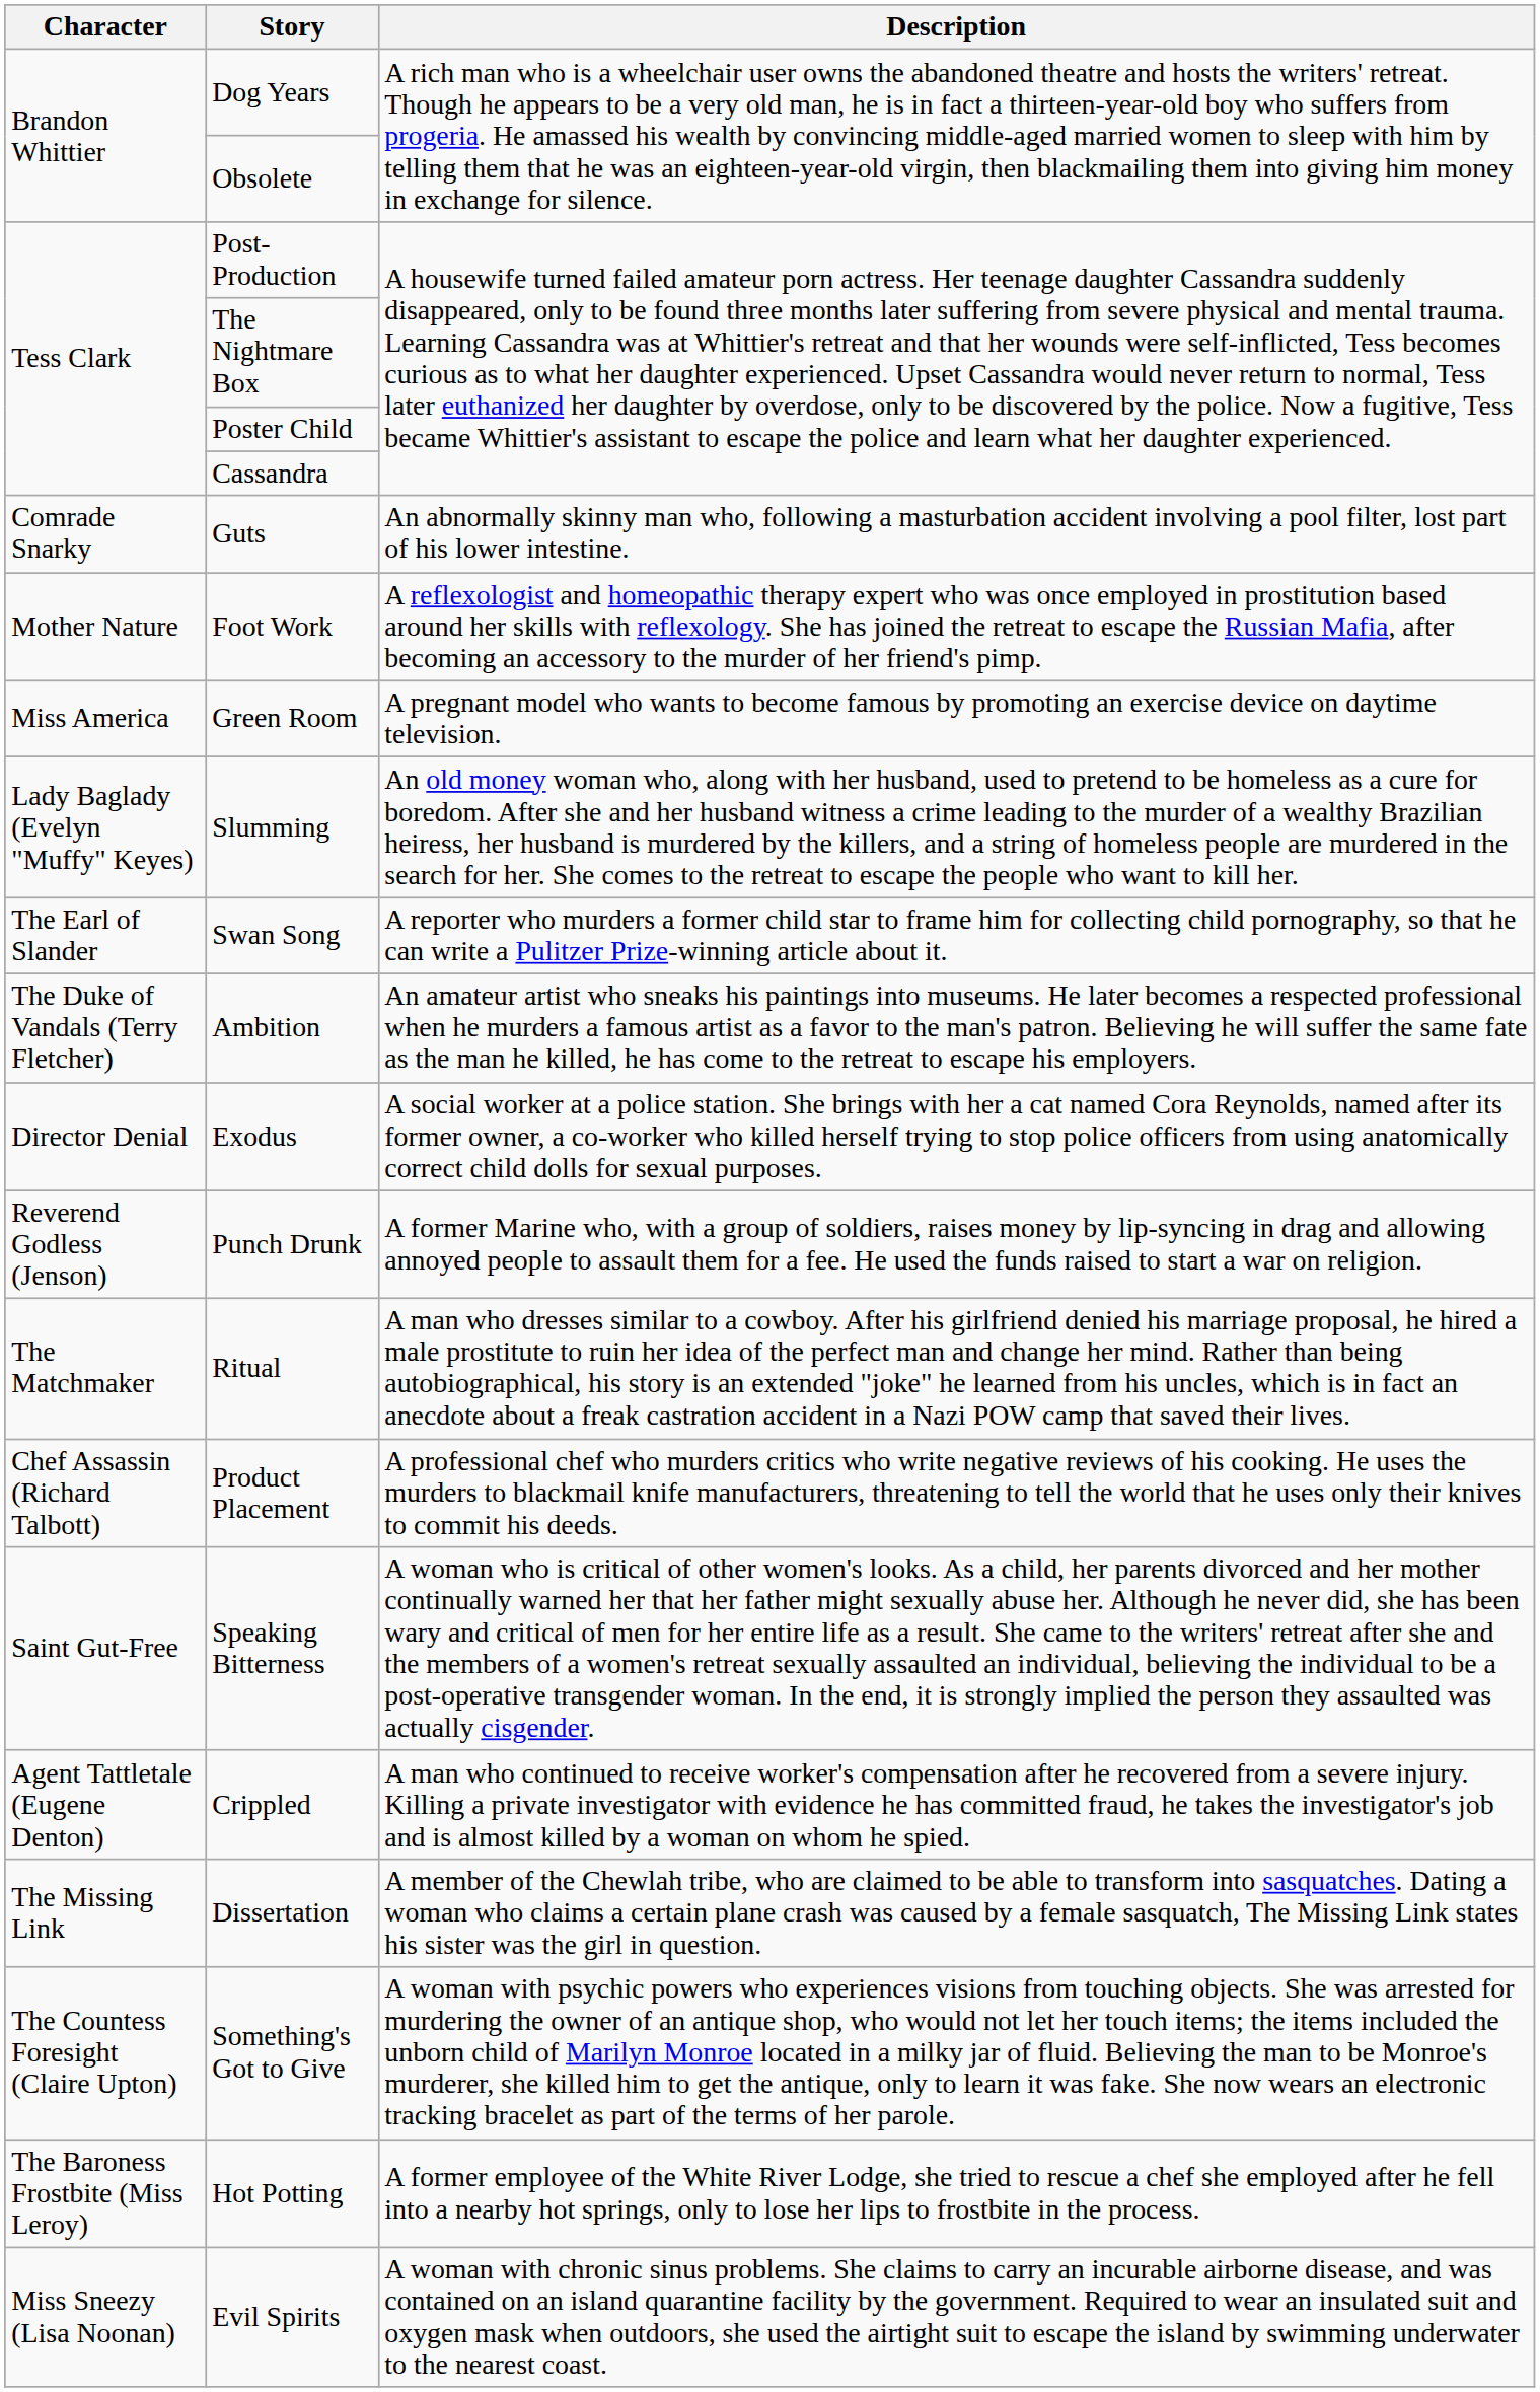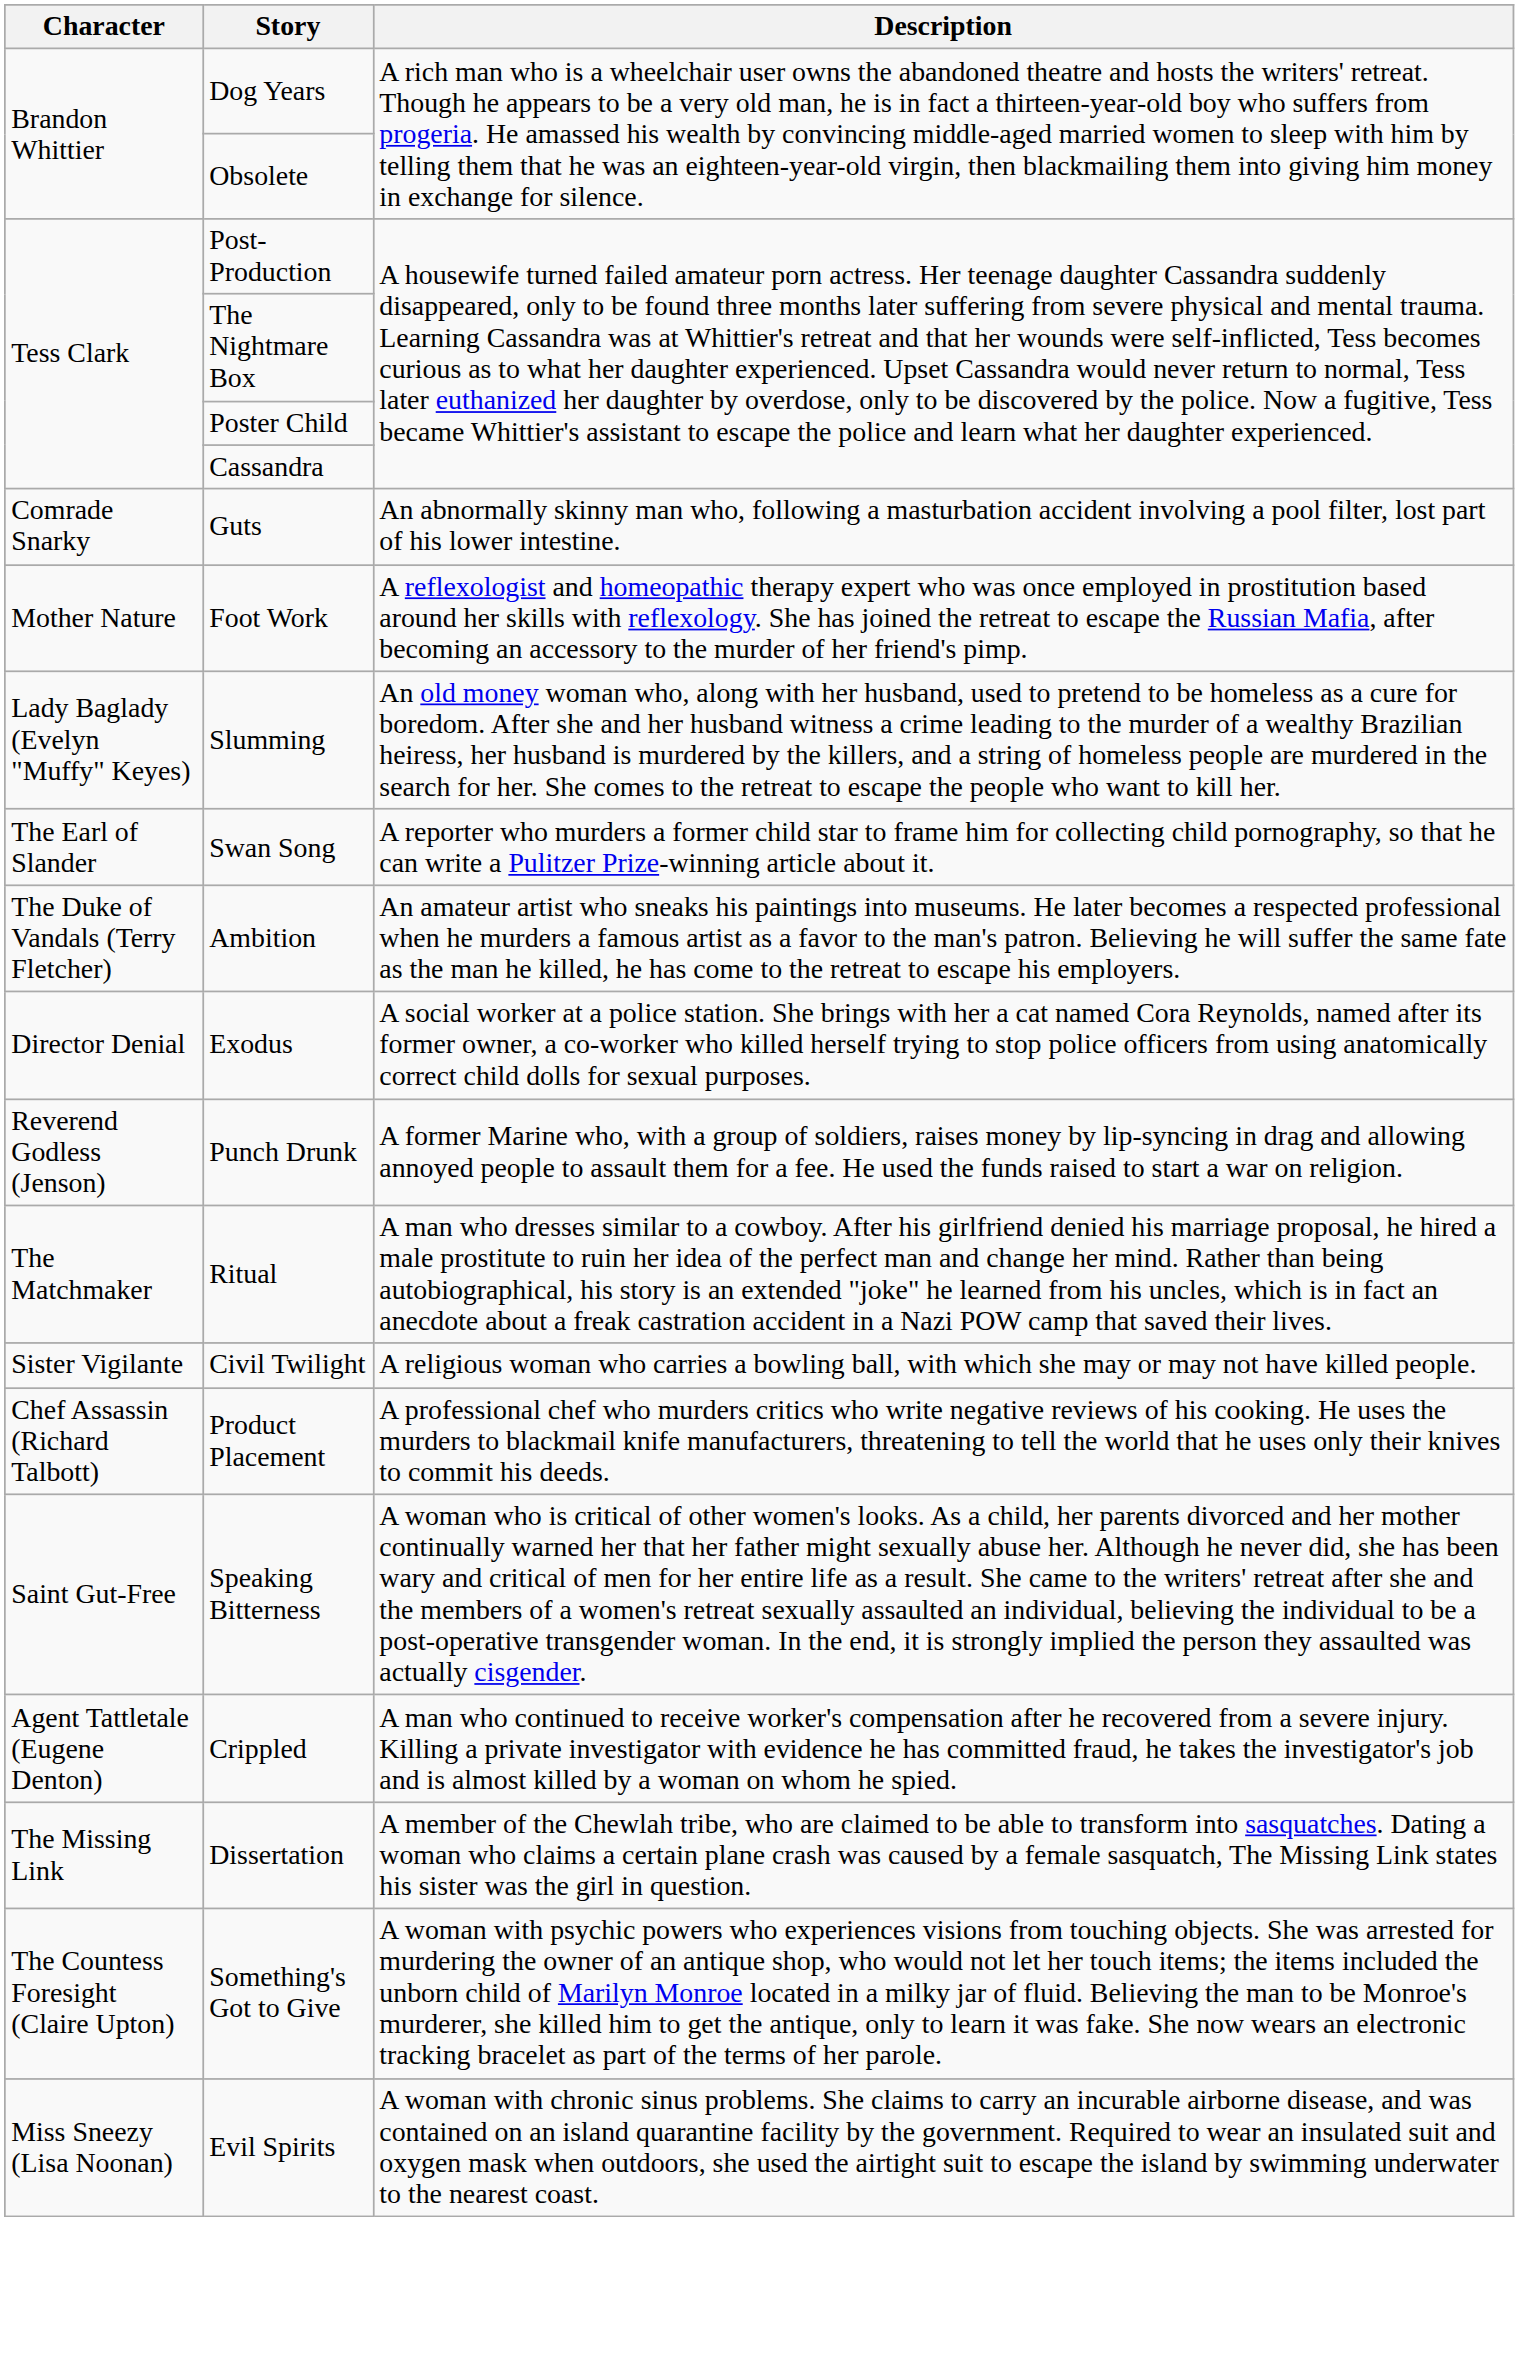 <table class="wikitable">
 <tr>
 <th>Character</th>
 <th>Story</th>
 <th>Description</th>
 </tr>
 <tr>
 <td rowspan=2>Brandon Whittier</td>
 <td>Dog Years</td>
 <td rowspan=2>A rich man who is a wheelchair user owns the abandoned theatre and hosts the writers' retreat. Though he appears to be a very old man, he is in fact a thirteen-year-old boy who suffers from <a href='#'>progeria</a>. He amassed his wealth by convincing middle-aged married women to sleep with him by telling them that he was an eighteen-year-old virgin, then blackmailing them into giving him money in exchange for silence.</td>
 </tr>
 <tr>
 <td>Obsolete</td>
 </tr>
 <tr>
 <td rowspan=4>Tess Clark</td>
 <td>Post-Production</td>
 <td rowspan="4">A housewife turned failed amateur porn actress. Her teenage daughter Cassandra suddenly disappeared, only to be found three months later suffering from severe physical and mental trauma. Learning Cassandra was at Whittier's retreat and that her wounds were self-inflicted, Tess becomes curious as to what her daughter experienced. Upset Cassandra would never return to normal, Tess later <a href='#'>euthanized</a> her daughter by overdose, only to be discovered by the police. Now a fugitive, Tess became Whittier's assistant to escape the police and learn what her daughter experienced.</td>
 </tr>
 <tr>
 <td>The Nightmare Box</td>
 </tr>
 <tr>
 <td>Poster Child</td>
 </tr>
 <tr>
 <td>Cassandra</td>
 </tr>
 <tr>
 <td>Comrade Snarky</td>
 <td>Guts</td>
 <td>An abnormally skinny man who, following a masturbation accident involving a pool filter, lost part of his lower intestine.</td>
 </tr>
 <tr>
 <td>Mother Nature</td>
 <td>Foot Work</td>
 <td>A <a href='#'>reflexologist</a> and <a href='#'>homeopathic</a> therapy expert who was once employed in prostitution based around her skills with <a href='#'>reflexology</a>. She has joined the retreat to escape the <a href='#'>Russian Mafia</a>, after becoming an accessory to the murder of her friend's pimp.</td>
 </tr>
 <tr>
-<td>Miss America</td>
-<td>Green Room</td>
-<td>A pregnant model who wants to become famous by promoting an exercise device on daytime television.</td>
-</tr>
-<tr>
 <td>Lady Baglady (Evelyn "Muffy" Keyes)</td>
 <td>Slumming</td>
 <td>An <a href='#'>old money</a> woman who, along with her husband, used to pretend to be homeless as a cure for boredom. After she and her husband witness a crime leading to the murder of a wealthy Brazilian heiress, her husband is murdered by the killers, and a string of homeless people are murdered in the search for her. She comes to the retreat to escape the people who want to kill her.</td>
 </tr>
 <tr>
 <td>The Earl of Slander</td>
 <td>Swan Song</td>
 <td>A reporter who murders a former child star to frame him for collecting child pornography, so that he can write a <a href='#'>Pulitzer Prize</a>-winning article about it.</td>
 </tr>
 <tr>
 <td>The Duke of Vandals (Terry Fletcher)</td>
 <td>Ambition</td>
 <td>An amateur artist who sneaks his paintings into museums. He later becomes a respected professional when he murders a famous artist as a favor to the man's patron. Believing he will suffer the same fate as the man he killed, he has come to the retreat to escape his employers.</td>
 </tr>
 <tr>
 <td>Director Denial</td>
 <td>Exodus</td>
 <td>A social worker at a police station. She brings with her a cat named Cora Reynolds, named after its former owner, a co-worker who killed herself trying to stop police officers from using anatomically correct child dolls for sexual purposes.</td>
 </tr>
 <tr>
 <td>Reverend Godless (Jenson)</td>
 <td>Punch Drunk</td>
 <td>A former Marine who, with a group of soldiers, raises money by lip-syncing in drag and allowing annoyed people to assault them for a fee. He used the funds raised to start a war on religion.</td>
 </tr>
 <tr>
 <td>The Matchmaker</td>
 <td>Ritual</td>
 <td>A man who dresses similar to a cowboy. After his girlfriend denied his marriage proposal, he hired a male prostitute to ruin her idea of the perfect man and change her mind. Rather than being autobiographical, his story is an extended "joke" he learned from his uncles, which is in fact an anecdote about a freak castration accident in a Nazi POW camp that saved their lives.</td>
 </tr>
 <tr>
+<td>Sister Vigilante</td>
+<td>Civil Twilight</td>
+<td>A religious woman who carries a bowling ball, with which she may or may not have killed people.</td>
+</tr>
+<tr>
 <td>Chef Assassin (Richard Talbott)</td>
 <td>Product Placement</td>
 <td>A professional chef who murders critics who write negative reviews of his cooking. He uses the murders to blackmail knife manufacturers, threatening to tell the world that he uses only their knives to commit his deeds.</td>
 </tr>
 <tr>
 <td>Saint Gut-Free</td>
 <td>Speaking Bitterness</td>
 <td>A woman who is critical of other women's looks. As a child, her parents divorced and her mother continually warned her that her father might sexually abuse her. Although he never did, she has been wary and critical of men for her entire life as a result. She came to the writers' retreat after she and the members of a women's retreat sexually assaulted an individual, believing the individual to be a post-operative transgender woman. In the end, it is strongly implied the person they assaulted was actually <a href='#'>cisgender</a>.</td>
 </tr>
 <tr>
 <td>Agent Tattletale (Eugene Denton)</td>
 <td>Crippled</td>
 <td>A man who continued to receive worker's compensation after he recovered from a severe injury. Killing a private investigator with evidence he has committed fraud, he takes the investigator's job and is almost killed by a woman on whom he spied.</td>
 </tr>
 <tr>
 <td>The Missing Link</td>
 <td>Dissertation</td>
 <td>A member of the Chewlah tribe, who are claimed to be able to transform into <a href='#'>sasquatches</a>. Dating a woman who claims a certain plane crash was caused by a female sasquatch, The Missing Link states his sister was the girl in question.</td>
 </tr>
 <tr>
 <td>The Countess Foresight (Claire Upton)</td>
 <td>Something's Got to Give</td>
 <td>A woman with psychic powers who experiences visions from touching objects. She was arrested for murdering the owner of an antique shop, who would not let her touch items; the items included the unborn child of <a href='#'>Marilyn Monroe</a> located in a milky jar of fluid. Believing the man to be Monroe's murderer, she killed him to get the antique, only to learn it was fake. She now wears an electronic tracking bracelet as part of the terms of her parole.</td>
 </tr>
 <tr>
-<td>The Baroness Frostbite (Miss Leroy)</td>
-<td>Hot Potting</td>
-<td>A former employee of the White River Lodge, she tried to rescue a chef she employed after he fell into a nearby hot springs, only to lose her lips to frostbite in the process.</td>
-</tr>
-<tr>
 <td>Miss Sneezy (Lisa Noonan)</td>
 <td>Evil Spirits</td>
 <td>A woman with chronic sinus problems. She claims to carry an incurable airborne disease, and was contained on an island quarantine facility by the government. Required to wear an insulated suit and oxygen mask when outdoors, she used the airtight suit to escape the island by swimming underwater to the nearest coast.</td>
 </tr>
 </table>
